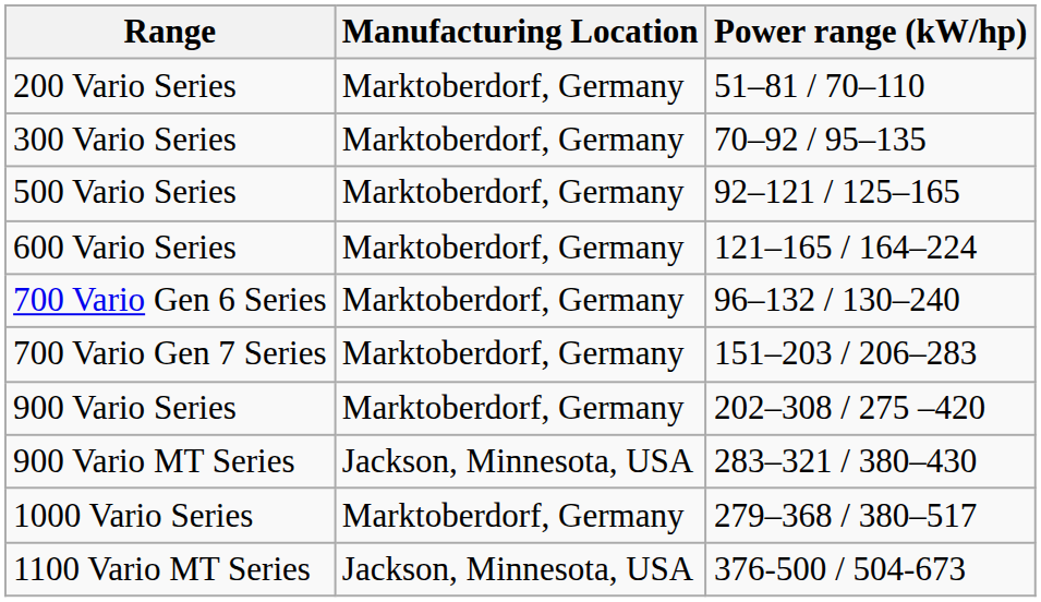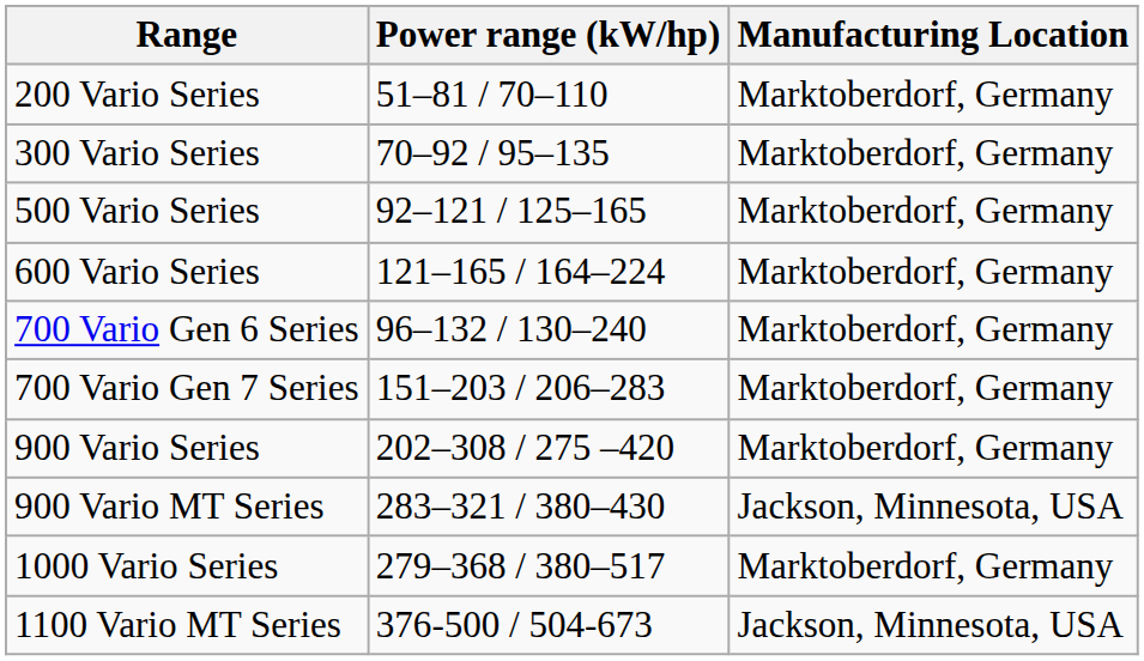 <table class="wikitable sortable">
 <tr>
 <th>Range</th>
+<th>Power range (kW/hp)</th>
 <th>Manufacturing Location</th>
-<th>Power range (kW/hp)</th>
 </tr>
 <tr>
 <td>200 Vario Series</td>
+<td>51–81 / 70–110</td>
 <td>Marktoberdorf, Germany</td>
-<td>51–81 / 70–110</td>
 </tr>
 <tr>
 <td>300 Vario Series</td>
+<td>70–92 / 95–135</td>
 <td>Marktoberdorf, Germany</td>
-<td>70–92 / 95–135</td>
 </tr>
 <tr>
 <td>500 Vario Series</td>
+<td>92–121 / 125–165</td>
 <td>Marktoberdorf, Germany</td>
-<td>92–121 / 125–165</td>
 </tr>
 <tr>
 <td>600 Vario Series</td>
+<td>121–165 / 164–224</td>
 <td>Marktoberdorf, Germany</td>
-<td>121–165 / 164–224</td>
 </tr>
 <tr>
 <td><a href='#'>700 Vario</a> Gen 6 Series</td>
+<td>96–132 / 130–240</td>
 <td>Marktoberdorf, Germany</td>
-<td>96–132 / 130–240</td>
 </tr>
 <tr>
 <td>700 Vario Gen 7 Series</td>
+<td>151–203 / 206–283</td>
 <td>Marktoberdorf, Germany</td>
-<td>151–203 / 206–283</td>
 </tr>
 <tr>
 <td>900 Vario Series</td>
+<td>202–308 / 275 –420</td>
 <td>Marktoberdorf, Germany</td>
-<td>202–308 / 275 –420</td>
 </tr>
 <tr>
 <td>900 Vario MT Series</td>
+<td>283–321 / 380–430</td>
 <td>Jackson, Minnesota, USA</td>
-<td>283–321 / 380–430</td>
 </tr>
 <tr>
 <td>1000 Vario Series</td>
+<td>279–368 / 380–517</td>
 <td>Marktoberdorf, Germany</td>
-<td>279–368 / 380–517</td>
 </tr>
 <tr>
 <td>1100 Vario MT Series</td>
+<td>376-500 / 504-673</td>
 <td>Jackson, Minnesota, USA</td>
-<td>376-500 / 504-673</td>
 </tr>
 </table>
